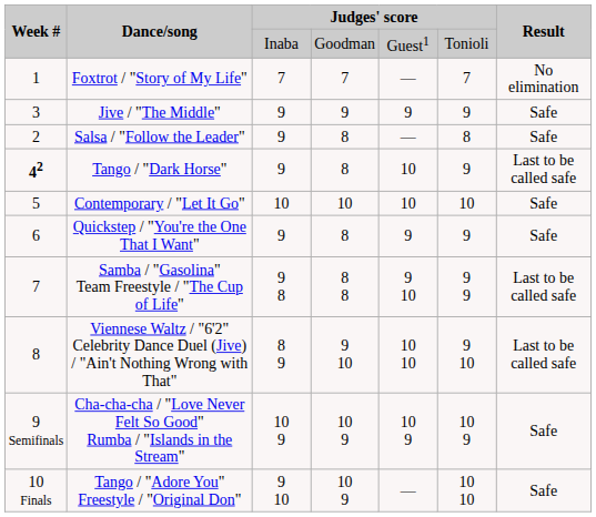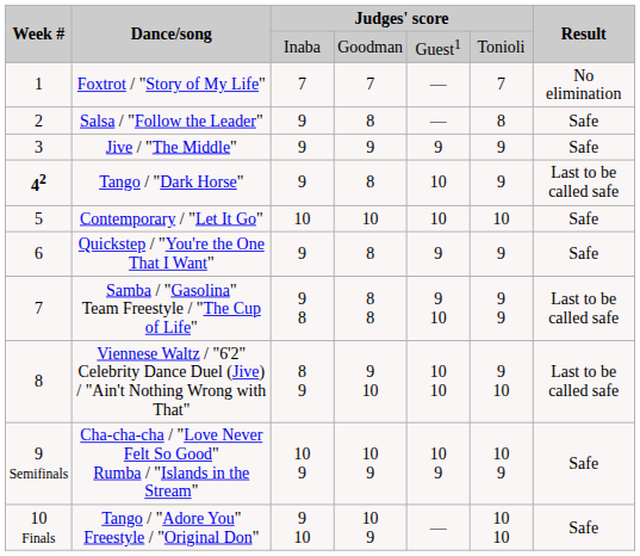 <table class="wikitable">
 <tr style="text-align: center; background:#ccc;">
 <td rowspan="2"><strong>Week #</strong></td>
 <td rowspan="2"><strong>Dance/song</strong></td>
 <td colspan="4"><strong>Judges' score</strong></td>
 <td rowspan="2"><strong>Result</strong></td>
 </tr>
 <tr style="text-align: center; background:#ccc;">
 <td style="width:10%; ">Inaba</td>
 <td style="width:10%; ">Goodman</td>
 <td style="width:10%; ">Guest<sup>1</sup></td>
 <td style="width:10%; ">Tonioli</td>
 </tr>
 <tr>
 <td style="text-align: center; background:#faf6f6;">1</td>
 <td style="text-align: center; background:#faf6f6;"><a href='#'>Foxtrot</a> / "<a href='#'>Story of My Life</a>"</td>
 <td style="text-align: center; background:#faf6f6;">7</td>
 <td style="text-align: center; background:#faf6f6;">7</td>
 <td style="text-align: center; background:#faf6f6;">—</td>
 <td style="text-align: center; background:#faf6f6;">7</td>
 <td style="text-align: center; background:#faf6f6;">No elimination</td>
 </tr>
 <tr>
+<td style="text-align: center; background:#faf6f6;">2</td>
+<td style="text-align: center; background:#faf6f6;"><a href='#'>Salsa</a> / "<a href='#'>Follow the Leader</a>"</td>
+<td style="text-align: center; background:#faf6f6;">9</td>
+<td style="text-align: center; background:#faf6f6;">8</td>
+<td style="text-align: center; background:#faf6f6;">—</td>
+<td style="text-align: center; background:#faf6f6;">8</td>
+<td style="text-align: center; background:#faf6f6;">Safe</td>
+</tr>
+<tr>
 <td style="text-align: center; background:#faf6f6;">3</td>
 <td style="text-align: center; background:#faf6f6;"><a href='#'>Jive</a> / "<a href='#'>The Middle</a>"</td>
 <td style="text-align: center; background:#faf6f6;">9</td>
 <td style="text-align: center; background:#faf6f6;">9</td>
 <td style="text-align: center; background:#faf6f6;">9</td>
 <td style="text-align: center; background:#faf6f6;">9</td>
-<td style="text-align: center; background:#faf6f6;">Safe</td>
-</tr>
-<tr>
-<td style="text-align: center; background:#faf6f6;">2</td>
-<td style="text-align: center; background:#faf6f6;"><a href='#'>Salsa</a> / "<a href='#'>Follow the Leader</a>"</td>
-<td style="text-align: center; background:#faf6f6;">9</td>
-<td style="text-align: center; background:#faf6f6;">8</td>
-<td style="text-align: center; background:#faf6f6;">—</td>
-<td style="text-align: center; background:#faf6f6;">8</td>
 <td style="text-align: center; background:#faf6f6;">Safe</td>
 </tr>
 <tr>
 <td style="text-align: center; background:#faf6f6;"><strong>4<sup>2</sup></strong></td>
 <td style="text-align: center; background:#faf6f6;"><a href='#'>Tango</a> / "<a href='#'>Dark Horse</a>"</td>
 <td style="text-align: center; background:#faf6f6;">9</td>
 <td style="text-align: center; background:#faf6f6;">8</td>
 <td style="text-align: center; background:#faf6f6;">10</td>
 <td style="text-align: center; background:#faf6f6;">9</td>
 <td style="text-align: center; background:#faf6f6;">Last to be called safe</td>
 </tr>
 <tr>
 <td style="text-align: center; background:#faf6f6;">5</td>
 <td style="text-align: center; background:#faf6f6;"><a href='#'>Contemporary</a> / "<a href='#'>Let It Go</a>"</td>
 <td style="text-align: center; background:#faf6f6;">10</td>
 <td style="text-align: center; background:#faf6f6;">10</td>
 <td style="text-align: center; background:#faf6f6;">10</td>
 <td style="text-align: center; background:#faf6f6;">10</td>
 <td style="text-align: center; background:#faf6f6;">Safe</td>
 </tr>
 <tr>
 <td style="text-align: center; background:#faf6f6;">6</td>
 <td style="text-align: center; background:#faf6f6;"><a href='#'>Quickstep</a> / "<a href='#'>You're the One That I Want</a>"</td>
 <td style="text-align: center; background:#faf6f6;">9</td>
 <td style="text-align: center; background:#faf6f6;">8</td>
 <td style="text-align: center; background:#faf6f6;">9</td>
 <td style="text-align: center; background:#faf6f6;">9</td>
 <td style="text-align: center; background:#faf6f6;">Safe</td>
 </tr>
 <tr>
 <td style="text-align: center; background:#faf6f6;">7</td>
 <td style="text-align: center; background:#faf6f6;"><a href='#'>Samba</a> / "<a href='#'>Gasolina</a>"<br>Team Freestyle / "<a href='#'>The Cup of Life</a>"</td>
 <td style="text-align: center; background:#faf6f6;">9<br>8</td>
 <td style="text-align: center; background:#faf6f6;">8<br>8</td>
 <td style="text-align: center; background:#faf6f6;">9<br>10</td>
 <td style="text-align: center; background:#faf6f6;">9<br>9</td>
 <td style="text-align: center; background:#faf6f6;">Last to be called safe</td>
 </tr>
 <tr>
 <td style="text-align: center; background:#faf6f6;">8</td>
 <td style="text-align: center; background:#faf6f6;"><a href='#'>Viennese Waltz</a> / "6'2"<br>Celebrity Dance Duel (<a href='#'>Jive</a>) / "Ain't Nothing Wrong with That"</td>
 <td style="text-align: center; background:#faf6f6;">8<br>9</td>
 <td style="text-align: center; background:#faf6f6;">9<br>10</td>
 <td style="text-align: center; background:#faf6f6;">10<br>10</td>
 <td style="text-align: center; background:#faf6f6;">9<br>10</td>
 <td style="text-align: center; background:#faf6f6;">Last to be called safe</td>
 </tr>
 <tr>
 <td style="text-align: center; background:#faf6f6;">9<br><small>Semifinals</small></td>
 <td style="text-align: center; background:#faf6f6;"><a href='#'>Cha-cha-cha</a> / "<a href='#'>Love Never Felt So Good</a>"<br><a href='#'>Rumba</a> / "<a href='#'>Islands in the Stream</a>"</td>
 <td style="text-align: center; background:#faf6f6;">10<br>9</td>
 <td style="text-align: center; background:#faf6f6;">10<br>9</td>
 <td style="text-align: center; background:#faf6f6;">10<br>9</td>
 <td style="text-align: center; background:#faf6f6;">10<br>9</td>
 <td style="text-align: center; background:#faf6f6;">Safe</td>
 </tr>
 <tr>
 <td style="text-align: center; background:#faf6f6;">10<br><small>Finals</small></td>
 <td style="text-align: center; background:#faf6f6;"><a href='#'>Tango</a> / "<a href='#'>Adore You</a>"<br><a href='#'>Freestyle</a> / "<a href='#'>Original Don</a>"</td>
 <td style="text-align: center; background:#faf6f6;">9<br>10</td>
 <td style="text-align: center; background:#faf6f6;">10<br>9</td>
 <td style="text-align: center; background:#faf6f6;">—</td>
 <td style="text-align: center; background:#faf6f6;">10<br>10</td>
 <td style="text-align: center; background:#faf6f6;">Safe</td>
 </tr>
 </table>
